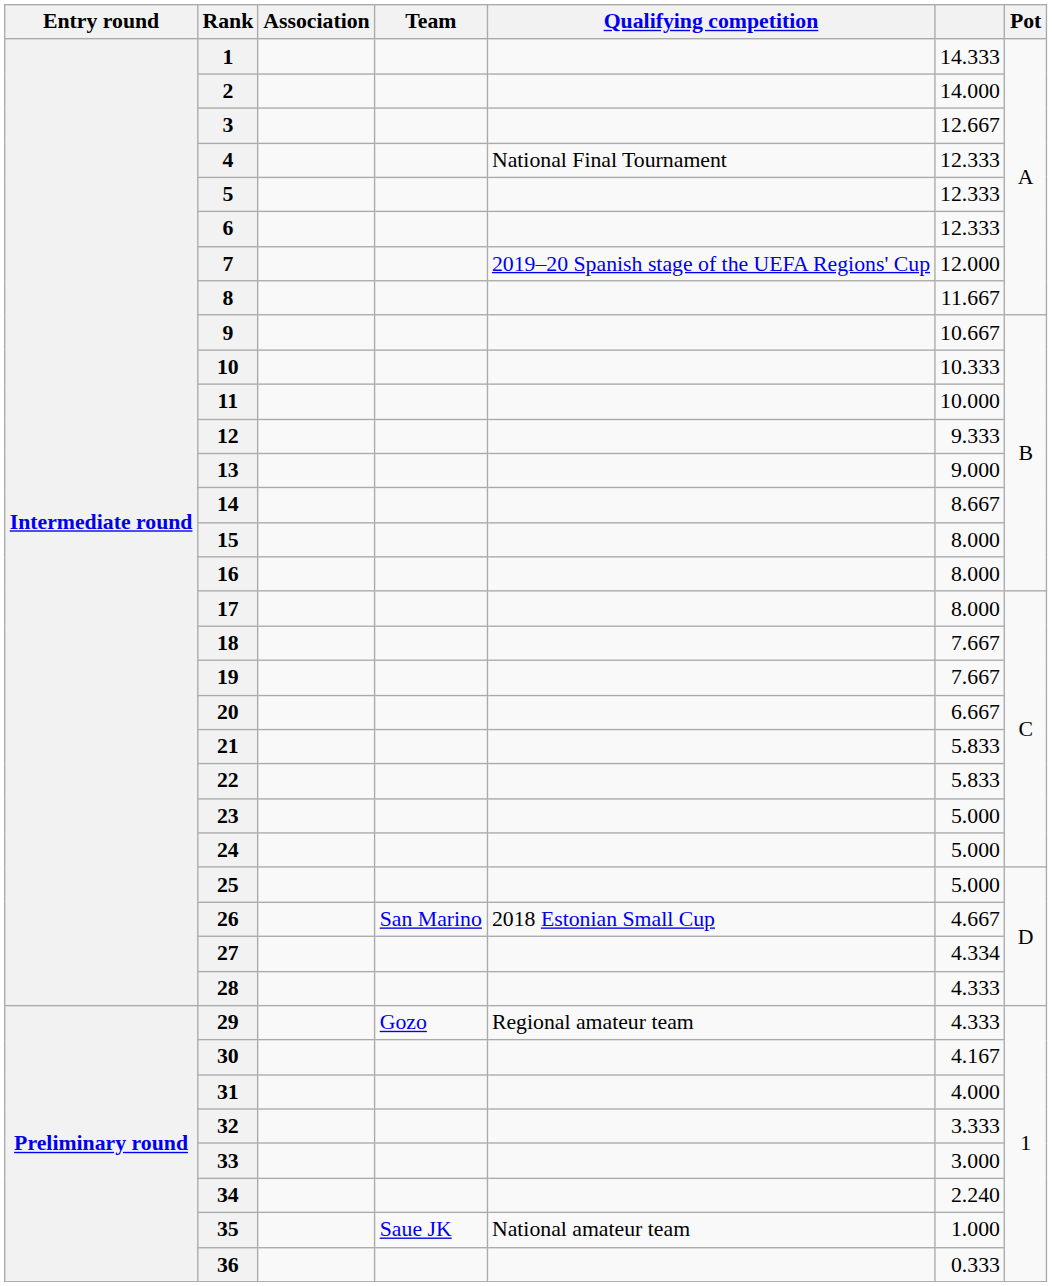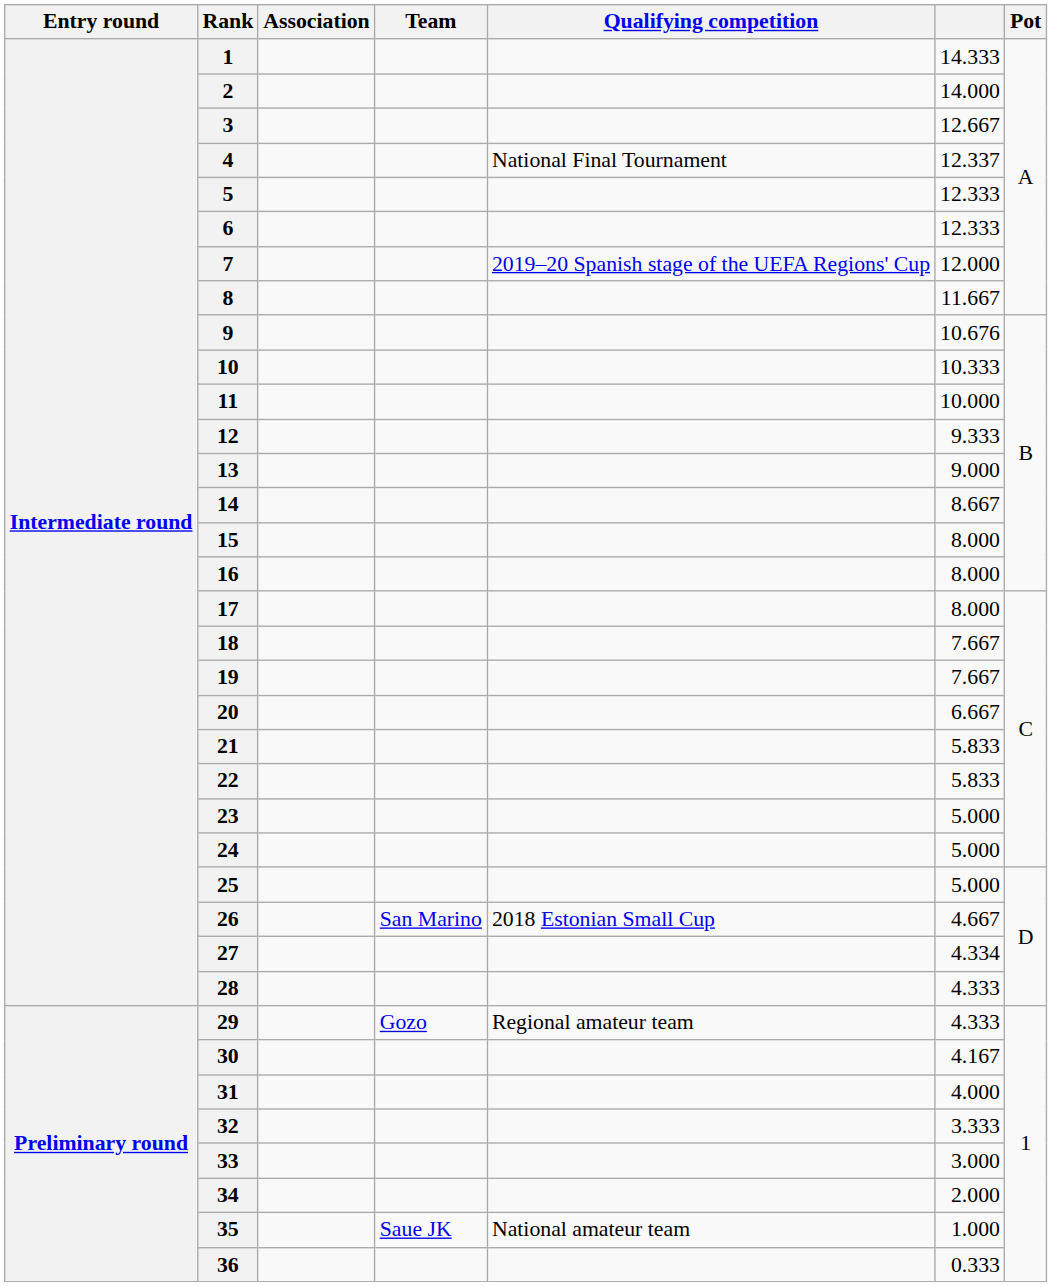 <table class="wikitable">
 <tr>
 <th>Entry round</th>
 <th>Rank</th>
 <th>Association</th>
 <th>Team</th>
 <th><a href='#'>Qualifying competition</a></th>
 <th></th>
 <th>Pot</th>
 </tr>
 <tr>
 <th rowspan=28><a href='#'>Intermediate round</a></th>
 <th>1</th>
 <td></td>
 <td></td>
 <td></td>
 <td align=right>14.333</td>
 <td align=center rowspan=8>A</td>
 </tr>
 <tr>
 <th>2</th>
 <td></td>
 <td></td>
 <td></td>
 <td align=right>14.000</td>
 </tr>
 <tr>
 <th>3</th>
 <td></td>
 <td></td>
 <td></td>
 <td align=right>12.667</td>
 </tr>
 <tr>
 <th>4</th>
 <td></td>
 <td></td>
 <td>National Final Tournament</td>
-<td align=right>12.333</td>
+<td align=right>12.337</td>
 </tr>
 <tr>
 <th>5</th>
 <td></td>
 <td></td>
 <td></td>
 <td align=right>12.333</td>
 </tr>
 <tr>
 <th>6</th>
 <td></td>
 <td></td>
 <td></td>
 <td align=right>12.333</td>
 </tr>
 <tr>
 <th>7</th>
 <td></td>
 <td></td>
 <td><a href='#'>2019–20 Spanish stage of the UEFA Regions' Cup</a></td>
 <td align=right>12.000</td>
 </tr>
 <tr>
 <th>8</th>
 <td></td>
 <td></td>
 <td></td>
 <td align=right>11.667</td>
 </tr>
 <tr>
 <th>9</th>
 <td></td>
 <td></td>
 <td></td>
-<td align=right>10.667</td>
+<td align=right>10.676</td>
 <td align=center rowspan=8>B</td>
 </tr>
 <tr>
 <th>10</th>
 <td></td>
 <td></td>
 <td></td>
 <td align=right>10.333</td>
 </tr>
 <tr>
 <th>11</th>
 <td></td>
 <td></td>
 <td></td>
 <td align=right>10.000</td>
 </tr>
 <tr>
 <th>12</th>
 <td></td>
 <td></td>
 <td></td>
 <td align=right>9.333</td>
 </tr>
 <tr>
 <th>13</th>
 <td></td>
 <td></td>
 <td></td>
 <td align=right>9.000</td>
 </tr>
 <tr>
 <th>14</th>
 <td></td>
 <td></td>
 <td></td>
 <td align=right>8.667</td>
 </tr>
 <tr>
 <th>15</th>
 <td></td>
 <td></td>
 <td></td>
 <td align=right>8.000</td>
 </tr>
 <tr>
 <th>16</th>
 <td></td>
 <td></td>
 <td></td>
 <td align=right>8.000</td>
 </tr>
 <tr>
 <th>17</th>
 <td></td>
 <td></td>
 <td></td>
 <td align=right>8.000</td>
 <td align=center rowspan=8>C</td>
 </tr>
 <tr>
 <th>18</th>
 <td></td>
 <td></td>
 <td></td>
 <td align=right>7.667</td>
 </tr>
 <tr>
 <th>19</th>
 <td></td>
 <td></td>
 <td></td>
 <td align=right>7.667</td>
 </tr>
 <tr>
 <th>20</th>
 <td></td>
 <td></td>
 <td></td>
 <td align=right>6.667</td>
 </tr>
 <tr>
 <th>21</th>
 <td></td>
 <td></td>
 <td></td>
 <td align=right>5.833</td>
 </tr>
 <tr>
 <th>22</th>
 <td></td>
 <td></td>
 <td></td>
 <td align=right>5.833</td>
 </tr>
 <tr>
 <th>23</th>
 <td></td>
 <td></td>
 <td></td>
 <td align=right>5.000</td>
 </tr>
 <tr>
 <th>24</th>
 <td></td>
 <td></td>
 <td></td>
 <td align=right>5.000</td>
 </tr>
 <tr>
 <th>25</th>
 <td></td>
 <td></td>
 <td></td>
 <td align=right>5.000</td>
 <td align=center rowspan=4>D</td>
 </tr>
 <tr>
 <th>26</th>
 <td></td>
 <td> <a href='#'>San Marino</a></td>
 <td>2018 <a href='#'>Estonian Small Cup</a></td>
 <td align=right>4.667</td>
 </tr>
 <tr>
 <th>27</th>
 <td></td>
 <td></td>
 <td></td>
 <td align=right>4.334</td>
 </tr>
 <tr>
 <th>28</th>
 <td></td>
 <td></td>
 <td></td>
 <td align=right>4.333</td>
 </tr>
 <tr>
 <th rowspan=12><a href='#'>Preliminary round</a></th>
 <th>29</th>
 <td></td>
 <td> <a href='#'>Gozo</a></td>
 <td>Regional amateur team</td>
 <td align=right>4.333</td>
 <td align=center rowspan=8>1</td>
 </tr>
 <tr>
 <th>30</th>
 <td></td>
 <td></td>
 <td></td>
 <td align=right>4.167</td>
 </tr>
 <tr>
 <th>31</th>
 <td></td>
 <td></td>
 <td></td>
 <td align=right>4.000</td>
 </tr>
 <tr>
 <th>32</th>
 <td></td>
 <td></td>
 <td></td>
 <td align=right>3.333</td>
 </tr>
 <tr>
 <th>33</th>
 <td></td>
 <td></td>
 <td></td>
 <td align=right>3.000</td>
 </tr>
 <tr>
 <th>34</th>
 <td></td>
 <td></td>
 <td></td>
-<td align=right>2.240</td>
+<td align=right>2.000</td>
 </tr>
 <tr>
 <th>35</th>
 <td></td>
 <td><a href='#'>Saue JK</a></td>
 <td>National amateur team</td>
 <td align=right>1.000</td>
 </tr>
 <tr>
 <th>36</th>
 <td></td>
 <td></td>
 <td></td>
 <td align=right>0.333</td>
 </tr>
 </table>
